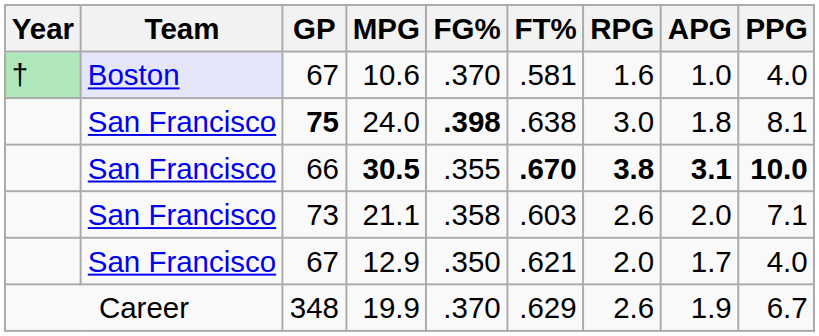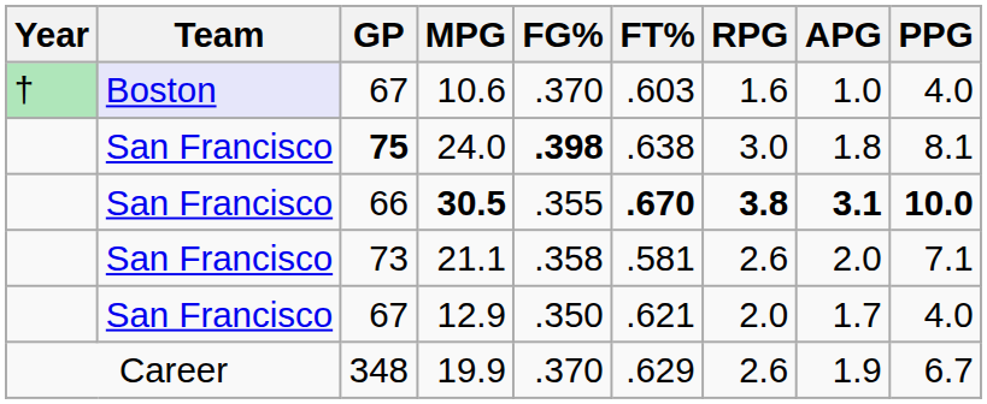 <table class="wikitable sortable" style="font-size:95%; text-align:right;">
 <tr>
 <th>Year</th>
 <th>Team</th>
 <th>GP</th>
 <th>MPG</th>
 <th>FG%</th>
 <th>FT%</th>
 <th>RPG</th>
 <th>APG</th>
 <th>PPG</th>
 </tr>
 <tr>
 <td style="text-align:left; background:#afe6ba;">†</td>
 <td style="background: lavender; text-align:left;"><a href='#'>Boston</a></td>
 <td>67</td>
 <td>10.6</td>
 <td>.370</td>
-<td>.581</td>
+<td>.603</td>
 <td>1.6</td>
 <td>1.0</td>
 <td>4.0</td>
 </tr>
 <tr>
 <td style="text-align:left;"></td>
 <td style="text-align:left;"><a href='#'>San Francisco</a></td>
 <td><strong>75</strong></td>
 <td>24.0</td>
 <td><strong>.398</strong></td>
 <td>.638</td>
 <td>3.0</td>
 <td>1.8</td>
 <td>8.1</td>
 </tr>
 <tr>
 <td style="text-align:left;"></td>
 <td style="text-align:left;"><a href='#'>San Francisco</a></td>
 <td>66</td>
 <td><strong>30.5</strong></td>
 <td>.355</td>
 <td><strong>.670</strong></td>
 <td><strong>3.8</strong></td>
 <td><strong>3.1</strong></td>
 <td><strong>10.0</strong></td>
 </tr>
 <tr>
 <td style="text-align:left;"></td>
 <td style="text-align:left;"><a href='#'>San Francisco</a></td>
 <td>73</td>
 <td>21.1</td>
 <td>.358</td>
-<td>.603</td>
+<td>.581</td>
 <td>2.6</td>
 <td>2.0</td>
 <td>7.1</td>
 </tr>
 <tr>
 <td style="text-align:left;"></td>
 <td style="text-align:left;"><a href='#'>San Francisco</a></td>
 <td>67</td>
 <td>12.9</td>
 <td>.350</td>
 <td>.621</td>
 <td>2.0</td>
 <td>1.7</td>
 <td>4.0</td>
 </tr>
 <tr class="sortbottom">
 <td style="text-align:center;" colspan="2">Career</td>
 <td>348</td>
 <td>19.9</td>
 <td>.370</td>
 <td>.629</td>
 <td>2.6</td>
 <td>1.9</td>
 <td>6.7</td>
 </tr>
 </table>
